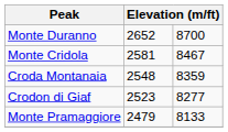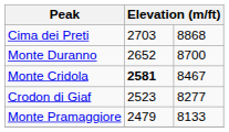 <table class="wikitable">
 <tr>
 <th>Peak</th>
 <th colspan=2>Elevation (m/ft)</th>
+</tr>
+<tr>
+<td><a href='#'>Cima dei Preti</a></td>
+<td>2703</td>
+<td>8868</td>
 </tr>
 <tr>
 <td><a href='#'>Monte Duranno</a></td>
 <td>2652</td>
 <td>8700</td>
 </tr>
 <tr>
 <td><a href='#'>Monte Cridola</a></td>
-<td>2581</td>
+<td><strong>2581</strong></td>
 <td>8467</td>
-</tr>
-<tr>
-<td><a href='#'>Croda Montanaia</a></td>
-<td>2548</td>
-<td>8359</td>
 </tr>
 <tr>
 <td><a href='#'>Crodon di Giaf</a></td>
 <td>2523</td>
 <td>8277</td>
 </tr>
 <tr>
 <td><a href='#'>Monte Pramaggiore</a></td>
 <td>2479</td>
 <td>8133</td>
 </tr>
 <tr>
 </tr>
 </table>
